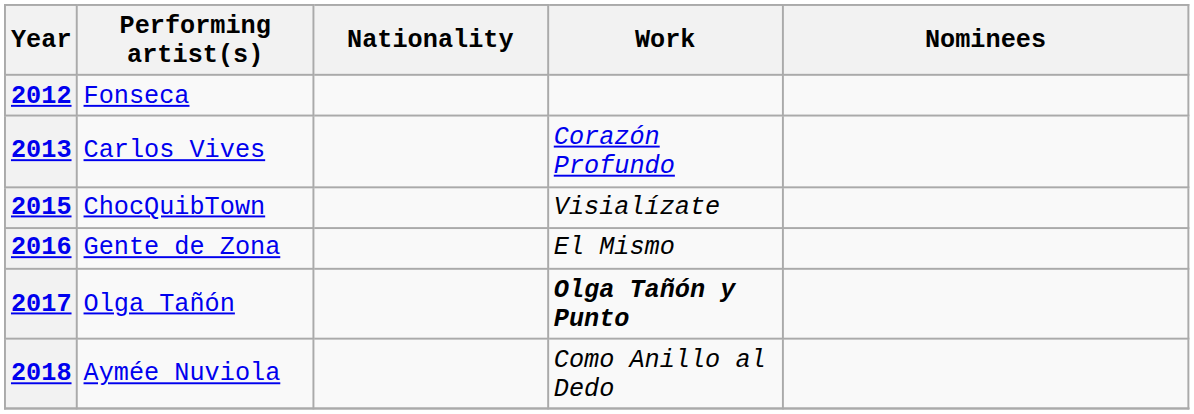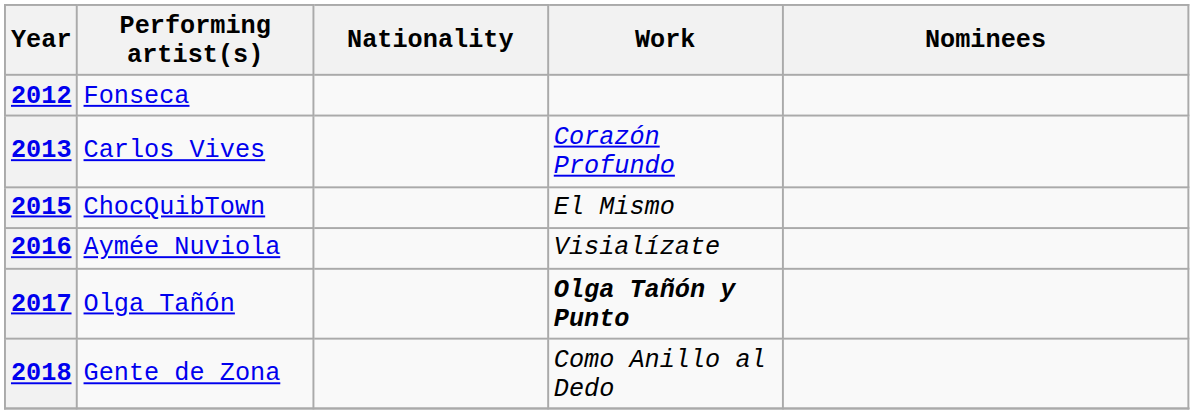 <table class="wikitable">
 <tr>
 <th width="5%">Year</th>
 <th width="20%">Performing artist(s)</th>
 <th width="20%">Nationality</th>
 <th width="20%">Work</th>
 <th width="40%">Nominees</th>
 </tr>
 <tr>
 <th style="text-align:center;" scope="row"><a href='#'>2012</a></th>
 <td scope="row"><a href='#'>Fonseca</a></td>
 <td scope="row"></td>
 <td scope="row"></td>
 <td></td>
 </tr>
 <tr>
 <th style="text-align:center;" scope="row"><a href='#'>2013</a></th>
 <td scope="row"><a href='#'>Carlos Vives</a></td>
 <td scope="row"></td>
 <td scope="row"><em><a href='#'>Corazón Profundo</a></em></td>
 <td></td>
 </tr>
 <tr>
 <th style="text-align:center;" scope="row"><a href='#'>2015</a></th>
 <td scope="row"><a href='#'>ChocQuibTown</a></td>
 <td scope="row"></td>
-<td scope="row"><em>Visialízate</em></td>
+<td scope="row"><em>El Mismo</em></td>
 <td></td>
 </tr>
 <tr>
 <th style="text-align:center;" scope="row"><a href='#'>2016</a></th>
-<td scope="row"><a href='#'>Gente de Zona</a></td>
+<td scope="row"><a href='#'>Aymée Nuviola</a></td>
 <td scope="row"></td>
-<td scope="row"><em>El Mismo</em></td>
+<td scope="row"><em>Visialízate</em></td>
 <td></td>
 </tr>
 <tr>
 <th style="text-align:center;" scope="row"><a href='#'>2017</a></th>
 <td scope="row"><a href='#'>Olga Tañón</a></td>
 <td scope="row"></td>
 <td scope="row"><strong><em>Olga Tañón y Punto</em></strong></td>
 <td></td>
 </tr>
 <tr>
 <th style="text-align:center;" scope="row"><a href='#'>2018</a><br></th>
-<td scope="row"><a href='#'>Aymée Nuviola</a></td>
+<td scope="row"><a href='#'>Gente de Zona</a></td>
 <td scope="row"></td>
 <td scope="row"><em>Como Anillo al Dedo</em></td>
 <td></td>
 </tr>
 <tr>
 </tr>
 </table>
